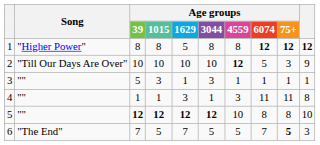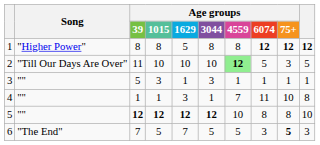 <table class="wikitable" style="margin: 1em auto 1em auto; text-align:center;">
 <tr>
 <th rowspan="2"></th>
 <th rowspan="2">Song</th>
 <th colspan="7">Age groups</th>
 <th rowspan="2"></th>
 </tr>
 <tr>
 <th style="background:#76C043;color:white;">39</th>
 <th style="background:#55BF9A;color:white;">1015</th>
 <th style="background:#09AAE0;color:white;">1629</th>
 <th style="background:#804F9F;color:white;">3044</th>
 <th style="background:#D94599;color:white;">4559</th>
 <th style="background:#ED3E23;color:white;">6074</th>
 <th style="background:#F6931D;color:white;">75+</th>
 </tr>
 <tr>
 <td>1</td>
 <td style="text-align:left;">"<a href='#'>Higher Power</a>"</td>
 <td>8</td>
 <td>8</td>
 <td>5</td>
 <td>8</td>
 <td>8</td>
 <td><strong>12</strong></td>
 <td><strong>12</strong></td>
 <td><strong>12</strong></td>
 </tr>
 <tr>
 <td>2</td>
 <td style="text-align:left;">"Till Our Days Are Over"</td>
+<td>11</td>
 <td>10</td>
 <td>10</td>
 <td>10</td>
-<td>10</td>
-<td><strong>12</strong></td>
+<td style="background: lightgreen;"><strong>12</strong></td>
 <td>5</td>
 <td>3</td>
-<td>9</td>
+<td>5</td>
 </tr>
 <tr>
 <td>3</td>
 <td style="text-align:left;">""</td>
 <td>5</td>
 <td>3</td>
 <td>1</td>
 <td>3</td>
 <td>1</td>
 <td>1</td>
 <td>1</td>
 <td>1</td>
 </tr>
 <tr>
 <td>4</td>
 <td style="text-align:left;">""</td>
 <td>1</td>
 <td>1</td>
 <td>3</td>
 <td>1</td>
-<td>3</td>
+<td>7</td>
 <td>11</td>
-<td>11</td>
+<td>10</td>
 <td>8</td>
 </tr>
 <tr>
 <td>5</td>
 <td style="text-align:left;">""</td>
 <td><strong>12</strong></td>
 <td><strong>12</strong></td>
 <td><strong>12</strong></td>
 <td><strong>12</strong></td>
 <td>10</td>
 <td>8</td>
 <td>8</td>
 <td>10</td>
 </tr>
 <tr>
 <td>6</td>
 <td style="text-align:left;">"The End"</td>
 <td>7</td>
 <td>5</td>
 <td>7</td>
 <td>5</td>
 <td>5</td>
-<td>7</td>
+<td>3</td>
 <td><strong>5</strong></td>
 <td>3</td>
 </tr>
 </table>
